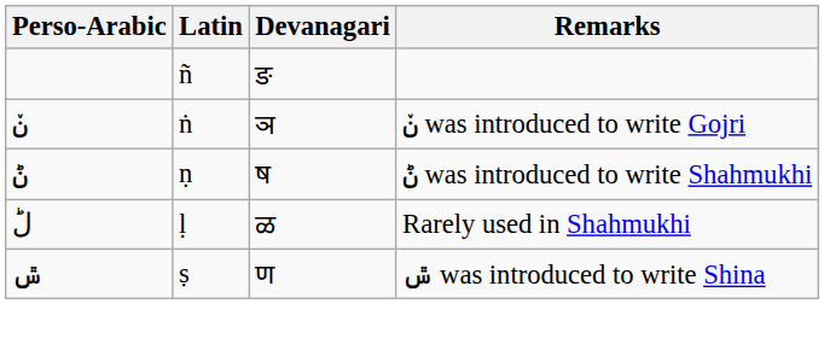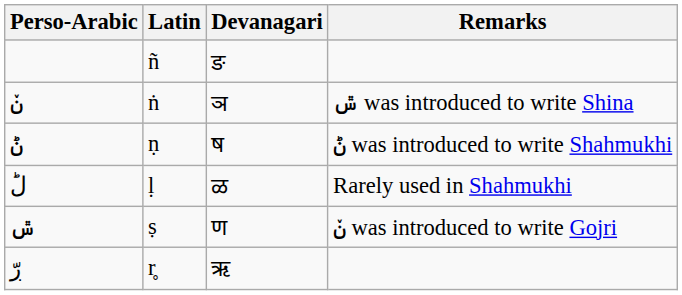 <table class="wikitable">
 <tr>
 <th>Perso-Arabic</th>
 <th>Latin</th>
 <th>Devanagari</th>
 <th>Remarks</th>
 </tr>
 <tr>
 <td>ن٘</td>
 <td>ñ</td>
 <td>ङ</td>
 <td></td>
 </tr>
 <tr>
 <td>ݩ</td>
 <td>ṅ</td>
 <td>ञ</td>
-<td>ݩ was introduced to write <a href='#'>Gojri</a></td>
+<td>ݜ was introduced to write <a href='#'>Shina</a></td>
 </tr>
 <tr>
 <td>ݨ</td>
 <td>ṇ</td>
 <td>ष</td>
 <td>ݨ was introduced to write <a href='#'>Shahmukhi</a></td>
 </tr>
 <tr>
 <td>لؕ</td>
 <td>ḷ</td>
 <td>ळ</td>
 <td>Rarely used in <a href='#'>Shahmukhi</a></td>
 </tr>
 <tr>
 <td>ݜ</td>
 <td>ṣ</td>
 <td>ण</td>
-<td>ݜ was introduced to write <a href='#'>Shina</a></td>
+<td>ݩ was introduced to write <a href='#'>Gojri</a></td>
+</tr>
+<tr>
+<td>ڔّ</td>
+<td>r̥</td>
+<td>ऋ</td>
+<td></td>
 </tr>
 </table>
